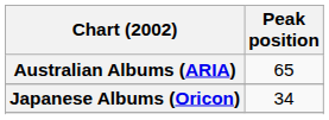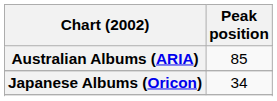 <table class="wikitable sortable plainrowheaders">
 <tr>
 <th>Chart (2002)</th>
 <th>Peak<br>position</th>
 </tr>
 <tr>
 <th scope="row">Australian Albums (<a href='#'>ARIA</a>)</th>
-<td align="center">65</td>
+<td align="center">85</td>
 </tr>
 <tr>
 </tr>
 <tr>
 </tr>
 <tr>
 </tr>
 <tr>
 </tr>
 <tr>
 </tr>
 <tr>
 </tr>
 <tr>
 </tr>
 <tr>
 </tr>
 <tr>
 <th scope="row">Japanese Albums (<a href='#'>Oricon</a>)</th>
 <td align="center">34</td>
 </tr>
 <tr>
 </tr>
 <tr>
 </tr>
 <tr>
 </tr>
 <tr>
 </tr>
 <tr>
 </tr>
 <tr>
 </tr>
 <tr>
 </tr>
 </table>
